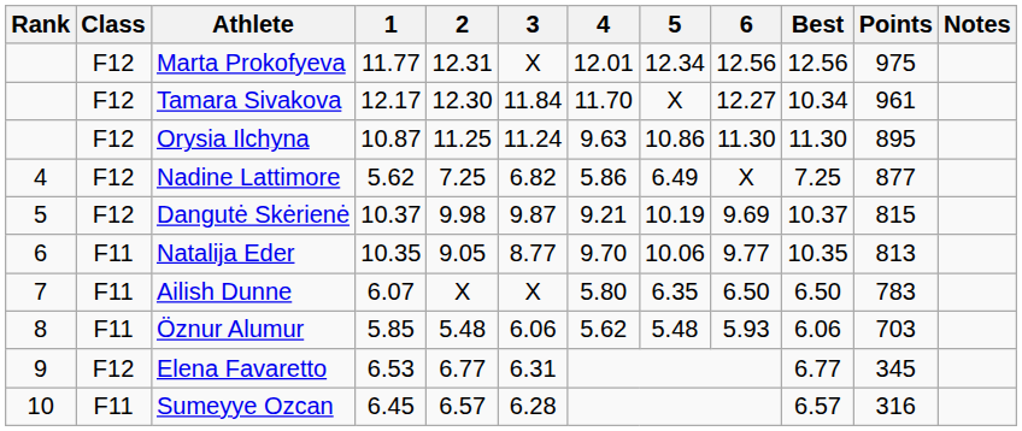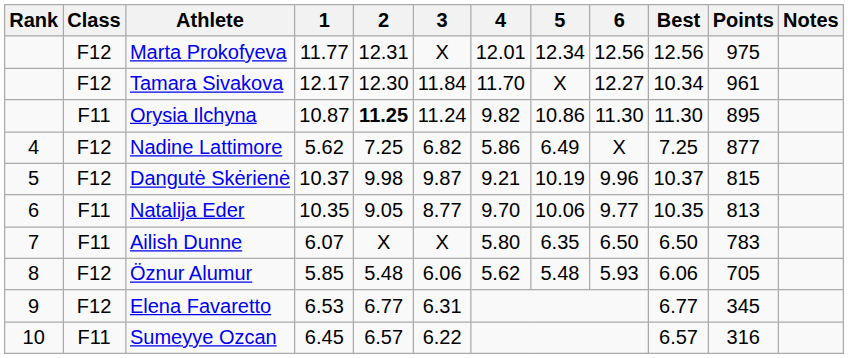 <table class="wikitable sortable" style="text-align:center">
 <tr>
 <th>Rank</th>
 <th>Class</th>
 <th>Athlete</th>
 <th>1</th>
 <th>2</th>
 <th>3</th>
 <th>4</th>
 <th>5</th>
 <th>6</th>
 <th>Best</th>
 <th>Points</th>
 <th>Notes</th>
 </tr>
 <tr>
 <td></td>
 <td>F12</td>
 <td style="text-align:left"><a href='#'>Marta Prokofyeva</a><br></td>
 <td>11.77</td>
 <td>12.31</td>
 <td>X</td>
 <td>12.01</td>
 <td>12.34</td>
 <td>12.56</td>
 <td>12.56</td>
 <td>975</td>
 <td></td>
 </tr>
 <tr>
 <td></td>
 <td>F12</td>
 <td style="text-align:left"><a href='#'>Tamara Sivakova</a><br></td>
 <td>12.17</td>
 <td>12.30</td>
 <td>11.84</td>
 <td>11.70</td>
 <td>X</td>
 <td>12.27</td>
 <td>10.34</td>
 <td>961</td>
 <td></td>
 </tr>
 <tr>
 <td></td>
-<td>F12</td>
+<td>F11</td>
 <td style="text-align:left"><a href='#'>Orysia Ilchyna</a><br></td>
 <td>10.87</td>
-<td>11.25</td>
+<td><strong>11.25</strong></td>
 <td>11.24</td>
-<td>9.63</td>
+<td>9.82</td>
 <td>10.86</td>
 <td>11.30</td>
 <td>11.30</td>
 <td>895</td>
 <td></td>
 </tr>
 <tr>
 <td>4</td>
 <td>F12</td>
 <td style="text-align:left"><a href='#'>Nadine Lattimore</a><br></td>
 <td>5.62</td>
 <td>7.25</td>
 <td>6.82</td>
 <td>5.86</td>
 <td>6.49</td>
 <td>X</td>
 <td>7.25</td>
 <td>877</td>
 <td></td>
 </tr>
 <tr>
 <td>5</td>
 <td>F12</td>
 <td style="text-align:left"><a href='#'>Dangutė Skėrienė</a><br></td>
 <td>10.37</td>
 <td>9.98</td>
 <td>9.87</td>
 <td>9.21</td>
 <td>10.19</td>
-<td>9.69</td>
+<td>9.96</td>
 <td>10.37</td>
 <td>815</td>
 <td></td>
 </tr>
 <tr>
 <td>6</td>
 <td>F11</td>
 <td style="text-align:left"><a href='#'>Natalija Eder</a><br></td>
 <td>10.35</td>
 <td>9.05</td>
 <td>8.77</td>
 <td>9.70</td>
 <td>10.06</td>
 <td>9.77</td>
 <td>10.35</td>
 <td>813</td>
 <td></td>
 </tr>
 <tr>
 <td>7</td>
 <td>F11</td>
 <td style="text-align:left"><a href='#'>Ailish Dunne</a><br></td>
 <td>6.07</td>
 <td>X</td>
 <td>X</td>
 <td>5.80</td>
 <td>6.35</td>
 <td>6.50</td>
 <td>6.50</td>
 <td>783</td>
 <td></td>
 </tr>
 <tr>
 <td>8</td>
-<td>F11</td>
+<td>F12</td>
 <td style="text-align:left"><a href='#'>Öznur Alumur</a><br></td>
 <td>5.85</td>
 <td>5.48</td>
 <td>6.06</td>
 <td>5.62</td>
 <td>5.48</td>
 <td>5.93</td>
 <td>6.06</td>
-<td>703</td>
+<td>705</td>
 <td></td>
 </tr>
 <tr>
 <td>9</td>
 <td>F12</td>
 <td style="text-align:left"><a href='#'>Elena Favaretto</a><br></td>
 <td>6.53</td>
 <td>6.77</td>
 <td>6.31</td>
 <td colspan=3></td>
 <td>6.77</td>
 <td>345</td>
 <td></td>
 </tr>
 <tr>
 <td>10</td>
 <td>F11</td>
 <td style="text-align:left"><a href='#'>Sumeyye Ozcan</a><br></td>
 <td>6.45</td>
 <td>6.57</td>
-<td>6.28</td>
+<td>6.22</td>
 <td colspan=3></td>
 <td>6.57</td>
 <td>316</td>
 <td></td>
 </tr>
 </table>
